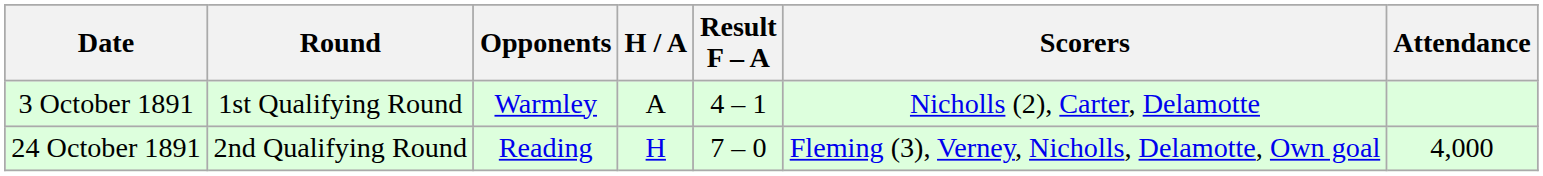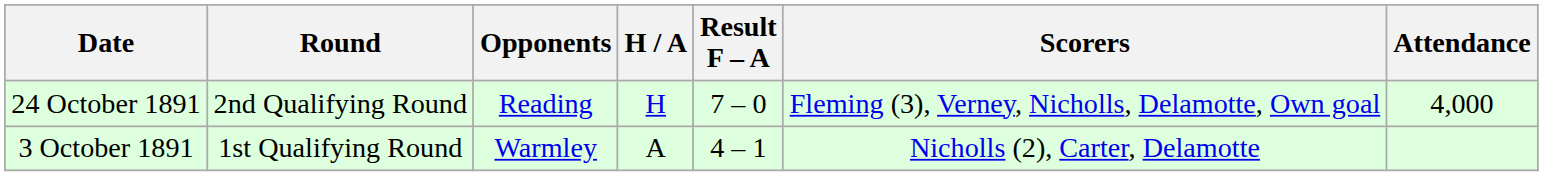 <table class="wikitable" style="text-align:center">
 <tr>
 <th>Date</th>
 <th>Round</th>
 <th>Opponents</th>
 <th>H / A</th>
 <th>Result<br>F – A</th>
 <th>Scorers</th>
 <th>Attendance</th>
 </tr>
 <tr bgcolor="#ddffdd">
+<td>24 October 1891</td>
+<td>2nd Qualifying Round</td>
+<td><a href='#'>Reading</a></td>
+<td><a href='#'>H</a></td>
+<td>7 – 0</td>
+<td><a href='#'>Fleming</a> (3), <a href='#'>Verney</a>, <a href='#'>Nicholls</a>, <a href='#'>Delamotte</a>, <a href='#'>Own goal</a></td>
+<td>4,000</td>
+</tr>
+<tr bgcolor="#ddffdd">
 <td>3 October 1891</td>
 <td>1st Qualifying Round</td>
 <td><a href='#'>Warmley</a></td>
 <td>A</td>
 <td>4 – 1</td>
 <td><a href='#'>Nicholls</a> (2), <a href='#'>Carter</a>, <a href='#'>Delamotte</a></td>
 <td></td>
 </tr>
-<tr bgcolor="#ddffdd">
-<td>24 October 1891</td>
-<td>2nd Qualifying Round</td>
-<td><a href='#'>Reading</a></td>
-<td><a href='#'>H</a></td>
-<td>7 – 0</td>
-<td><a href='#'>Fleming</a> (3), <a href='#'>Verney</a>, <a href='#'>Nicholls</a>, <a href='#'>Delamotte</a>, <a href='#'>Own goal</a></td>
-<td>4,000</td>
-</tr>
 </table>
